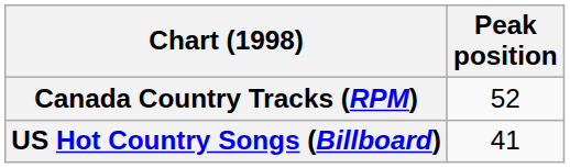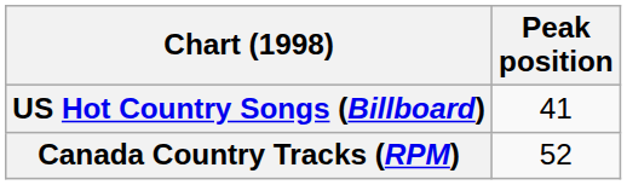 <table class="wikitable sortable plainrowheaders">
 <tr>
 <th scope="col">Chart (1998)</th>
 <th scope="col">Peak<br>position</th>
 </tr>
 <tr>
+<th scope="row">US <a href='#'>Hot Country Songs</a> (<em><a href='#'>Billboard</a></em>)</th>
+<td align="center">41</td>
+</tr>
+<tr>
 <th scope="row">Canada Country Tracks (<em><a href='#'>RPM</a></em>)</th>
 <td align="center">52</td>
 </tr>
-<tr>
-<th scope="row">US <a href='#'>Hot Country Songs</a> (<em><a href='#'>Billboard</a></em>)</th>
-<td align="center">41</td>
-</tr>
 </table>
